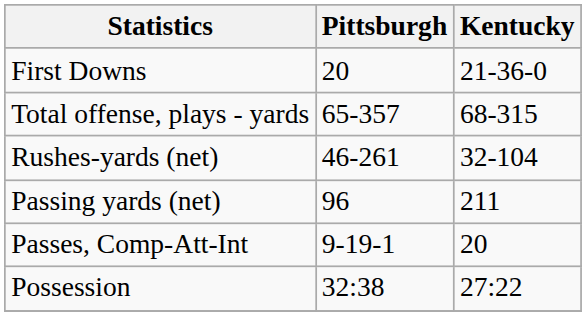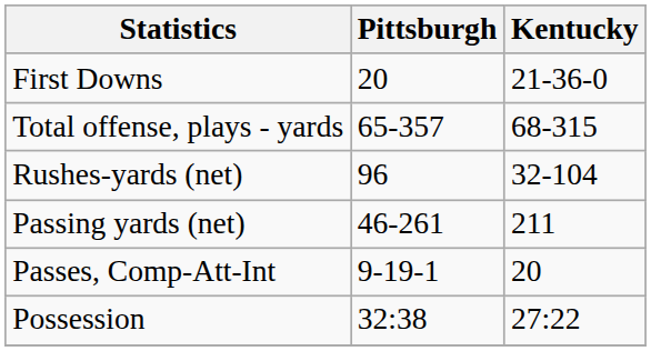 <table class="wikitable">
 <tr>
 <th>Statistics</th>
 <th>Pittsburgh</th>
 <th>Kentucky</th>
 </tr>
 <tr>
 <td>First Downs</td>
 <td>20</td>
 <td>21-36-0</td>
 </tr>
 <tr>
 <td>Total offense, plays - yards</td>
 <td>65-357</td>
 <td>68-315</td>
 </tr>
 <tr>
 <td>Rushes-yards (net)</td>
-<td>46-261</td>
+<td>96</td>
 <td>32-104</td>
 </tr>
 <tr>
 <td>Passing yards (net)</td>
-<td>96</td>
+<td>46-261</td>
 <td>211</td>
 </tr>
 <tr>
 <td>Passes, Comp-Att-Int</td>
 <td>9-19-1</td>
 <td>20</td>
 </tr>
 <tr>
 <td>Possession</td>
 <td>32:38</td>
 <td>27:22</td>
 </tr>
 <tr>
 </tr>
 </table>
